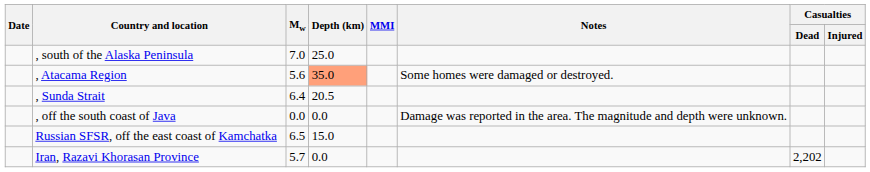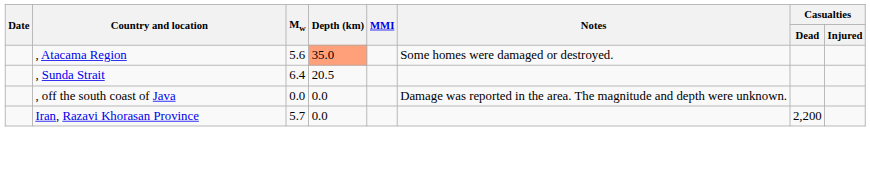 <table class="wikitable sortable sort-under" style="border:1px black; margin-left:1em;">
 <tr>
 <th rowspan="2"><small>Date</small></th>
 <th rowspan="2" style="width: 310px"><small>Country and location</small></th>
 <th rowspan="2"><small>M<sub>w</sub></small></th>
 <th rowspan="2"><small>Depth (km)</small></th>
 <th rowspan="2"><small><a href='#'>MMI</a></small></th>
 <th rowspan="2" class="unsortable"><small>Notes</small></th>
 <th colspan="2"><small>Casualties</small></th>
 </tr>
 <tr>
 <th><small>Dead</small></th>
 <th><small>Injured</small></th>
-</tr>
-<tr>
-<td></td>
-<td>, south of the <a href='#'>Alaska Peninsula</a></td>
-<td>7.0</td>
-<td>25.0</td>
-<td></td>
-<td></td>
-<td></td>
-<td></td>
 </tr>
 <tr>
 <td></td>
 <td>, <a href='#'>Atacama Region</a></td>
 <td>5.6</td>
 <td style="background: lightsalmon;">35.0</td>
 <td></td>
 <td>Some homes were damaged or destroyed.</td>
 <td></td>
 <td></td>
 </tr>
 <tr>
 <td></td>
 <td>, <a href='#'>Sunda Strait</a></td>
 <td>6.4</td>
 <td>20.5</td>
 <td></td>
 <td></td>
 <td></td>
 <td></td>
 </tr>
 <tr>
 <td></td>
 <td>, off the south coast of <a href='#'>Java</a></td>
 <td>0.0</td>
 <td>0.0</td>
 <td></td>
 <td>Damage was reported in the area. The magnitude and depth were unknown.</td>
 <td></td>
 <td></td>
 </tr>
 <tr>
 <td></td>
-<td> <a href='#'>Russian SFSR</a>, off the east coast of <a href='#'>Kamchatka</a></td>
-<td>6.5</td>
-<td>15.0</td>
-<td></td>
-<td></td>
-<td></td>
-<td></td>
-</tr>
-<tr>
-<td></td>
 <td> <a href='#'>Iran</a>, <a href='#'>Razavi Khorasan Province</a></td>
 <td>5.7</td>
 <td>0.0</td>
 <td></td>
 <td></td>
-<td>2,202</td>
+<td>2,200</td>
 <td></td>
 </tr>
 </table>
